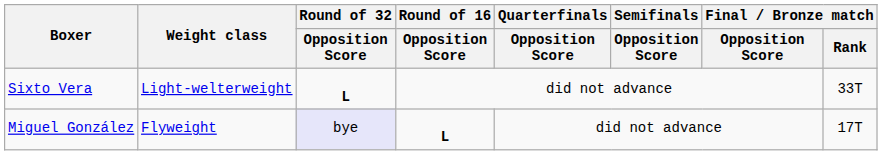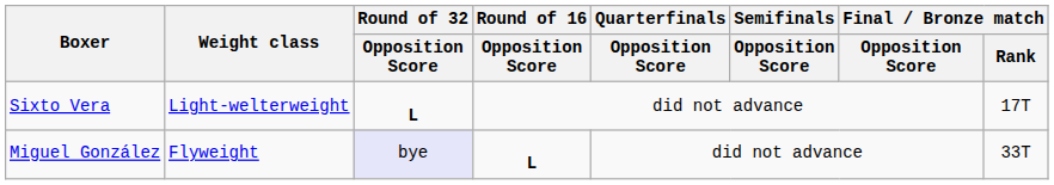 <table class=wikitable style="font-size:90%">
 <tr>
 <th rowspan="2">Boxer</th>
 <th rowspan="2">Weight class</th>
 <th>Round of 32</th>
 <th>Round of 16</th>
 <th>Quarterfinals</th>
 <th>Semifinals</th>
 <th colspan="2">Final / Bronze match</th>
 </tr>
 <tr>
 <th>Opposition<br>Score</th>
 <th>Opposition<br>Score</th>
 <th>Opposition<br>Score</th>
 <th>Opposition<br>Score</th>
 <th>Opposition<br>Score</th>
 <th>Rank</th>
 </tr>
 <tr>
 <td><a href='#'>Sixto Vera</a></td>
 <td><a href='#'>Light-welterweight</a></td>
 <td align=center> <br> <strong>L</strong></td>
 <td align=center colspan=4>did not advance</td>
-<td align=center>33T</td>
+<td align=center>17T</td>
 </tr>
 <tr>
 <td><a href='#'>Miguel González</a></td>
 <td><a href='#'>Flyweight</a></td>
 <td align=center style="background: lavender;">bye</td>
 <td align=center> <br> <strong>L</strong></td>
 <td align=center colspan=3>did not advance</td>
-<td align=center>17T</td>
+<td align=center>33T</td>
 </tr>
 </table>
